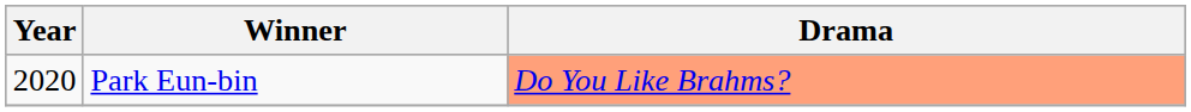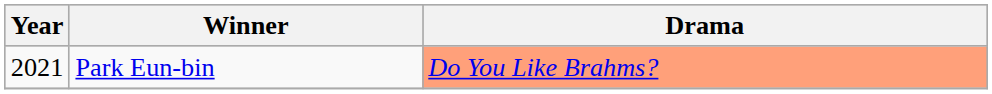 <table class="wikitable" style="width:600px">
 <tr>
 <th width=10>Year</th>
 <th>Winner</th>
 <th>Drama</th>
 </tr>
 <tr>
-<td>2020</td>
+<td>2021</td>
 <td><a href='#'>Park Eun-bin</a></td>
 <td style="background: lightsalmon;"><em><a href='#'>Do You Like Brahms?</a></em></td>
 </tr>
 <tr>
 </tr>
 </table>
